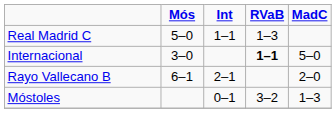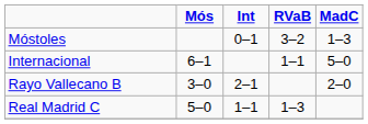 <table style="font-size: 90%; text-align: center" class="wikitable">
 <tr>
 <td width=165></td>
 <td align="center" width=40><strong><a href='#'>Mós</a></strong></td>
 <td width=40><strong><a href='#'>Int</a></strong></td>
 <td width=40><strong><a href='#'>RVaB</a></strong></td>
 <td width=40><strong><a href='#'>MadC</a></strong></td>
 </tr>
 <tr>
+<td align=left><a href='#'>Móstoles</a></td>
+<td></td>
+<td> 0–1</td>
+<td> 3–2</td>
+<td> 1–3</td>
+</tr>
+<tr>
+<td align=left><a href='#'>Internacional</a></td>
+<td> 6–1</td>
+<td></td>
+<td> 1–1</td>
+<td> 5–0</td>
+</tr>
+<tr>
+<td align=left><a href='#'>Rayo Vallecano B</a></td>
+<td> 3–0</td>
+<td> 2–1</td>
+<td></td>
+<td> 2–0</td>
+</tr>
+<tr>
 <td align=left><a href='#'>Real Madrid C</a></td>
 <td> 5–0</td>
 <td> 1–1</td>
 <td> 1–3</td>
 <td></td>
 </tr>
 <tr>
-<td align=left><a href='#'>Internacional</a></td>
-<td> 3–0</td>
-<td></td>
-<td><strong> 1–1</strong></td>
-<td> 5–0</td>
-</tr>
-<tr>
-<td align=left><a href='#'>Rayo Vallecano B</a></td>
-<td> 6–1</td>
-<td> 2–1</td>
-<td></td>
-<td> 2–0</td>
-</tr>
-<tr>
-<td align=left><a href='#'>Móstoles</a></td>
-<td></td>
-<td> 0–1</td>
-<td> 3–2</td>
-<td> 1–3</td>
-</tr>
-<tr>
 </tr>
 </table>
